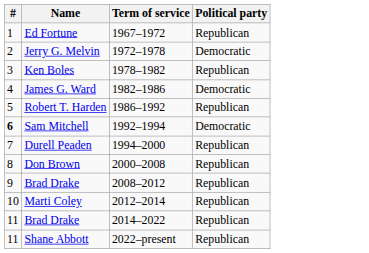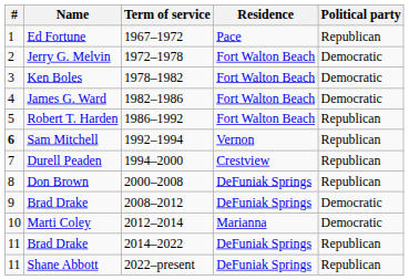 <table class="wikitable sortable">
 <tr>
 <th>#</th>
 <th>Name</th>
 <th>Term of service</th>
+<th>Residence</th>
 <th>Political party</th>
 </tr>
 <tr>
 <td>1</td>
 <td><a href='#'>Ed Fortune</a></td>
 <td>1967–1972</td>
+<td><a href='#'>Pace</a></td>
 <td>Republican</td>
 </tr>
 <tr>
 <td>2</td>
 <td><a href='#'>Jerry G. Melvin</a></td>
 <td>1972–1978</td>
+<td><a href='#'>Fort Walton Beach</a></td>
 <td>Democratic</td>
 </tr>
 <tr>
 <td>3</td>
 <td><a href='#'>Ken Boles</a></td>
 <td>1978–1982</td>
-<td>Republican</td>
+<td><a href='#'>Fort Walton Beach</a></td>
+<td>Democratic</td>
 </tr>
 <tr>
 <td>4</td>
 <td><a href='#'>James G. Ward</a></td>
 <td>1982–1986</td>
+<td><a href='#'>Fort Walton Beach</a></td>
 <td>Democratic</td>
 </tr>
 <tr>
 <td>5</td>
 <td><a href='#'>Robert T. Harden</a></td>
 <td>1986–1992</td>
+<td><a href='#'>Fort Walton Beach</a></td>
 <td>Republican</td>
 </tr>
 <tr>
 <td><strong>6</strong></td>
 <td><a href='#'>Sam Mitchell</a></td>
 <td>1992–1994</td>
-<td>Democratic</td>
+<td><a href='#'>Vernon</a></td>
+<td>Republican</td>
 </tr>
 <tr>
 <td>7</td>
 <td><a href='#'>Durell Peaden</a></td>
 <td>1994–2000</td>
+<td><a href='#'>Crestview</a></td>
 <td>Republican</td>
 </tr>
 <tr>
 <td>8</td>
 <td><a href='#'>Don Brown</a></td>
 <td>2000–2008</td>
+<td><a href='#'>DeFuniak Springs</a></td>
 <td>Republican</td>
 </tr>
 <tr>
 <td>9</td>
 <td><a href='#'>Brad Drake</a></td>
 <td>2008–2012</td>
-<td>Republican</td>
+<td><a href='#'>DeFuniak Springs</a></td>
+<td>Democratic</td>
 </tr>
 <tr>
 <td>10</td>
 <td><a href='#'>Marti Coley</a></td>
 <td>2012–2014</td>
-<td>Republican</td>
+<td><a href='#'>Marianna</a></td>
+<td>Democratic</td>
 </tr>
 <tr>
 <td>11</td>
 <td><a href='#'>Brad Drake</a></td>
 <td>2014–2022</td>
+<td><a href='#'>DeFuniak Springs</a></td>
 <td>Republican</td>
 </tr>
 <tr>
 <td>11</td>
 <td><a href='#'>Shane Abbott</a></td>
 <td>2022–present</td>
+<td><a href='#'>DeFuniak Springs</a></td>
 <td>Republican</td>
 </tr>
 </table>
